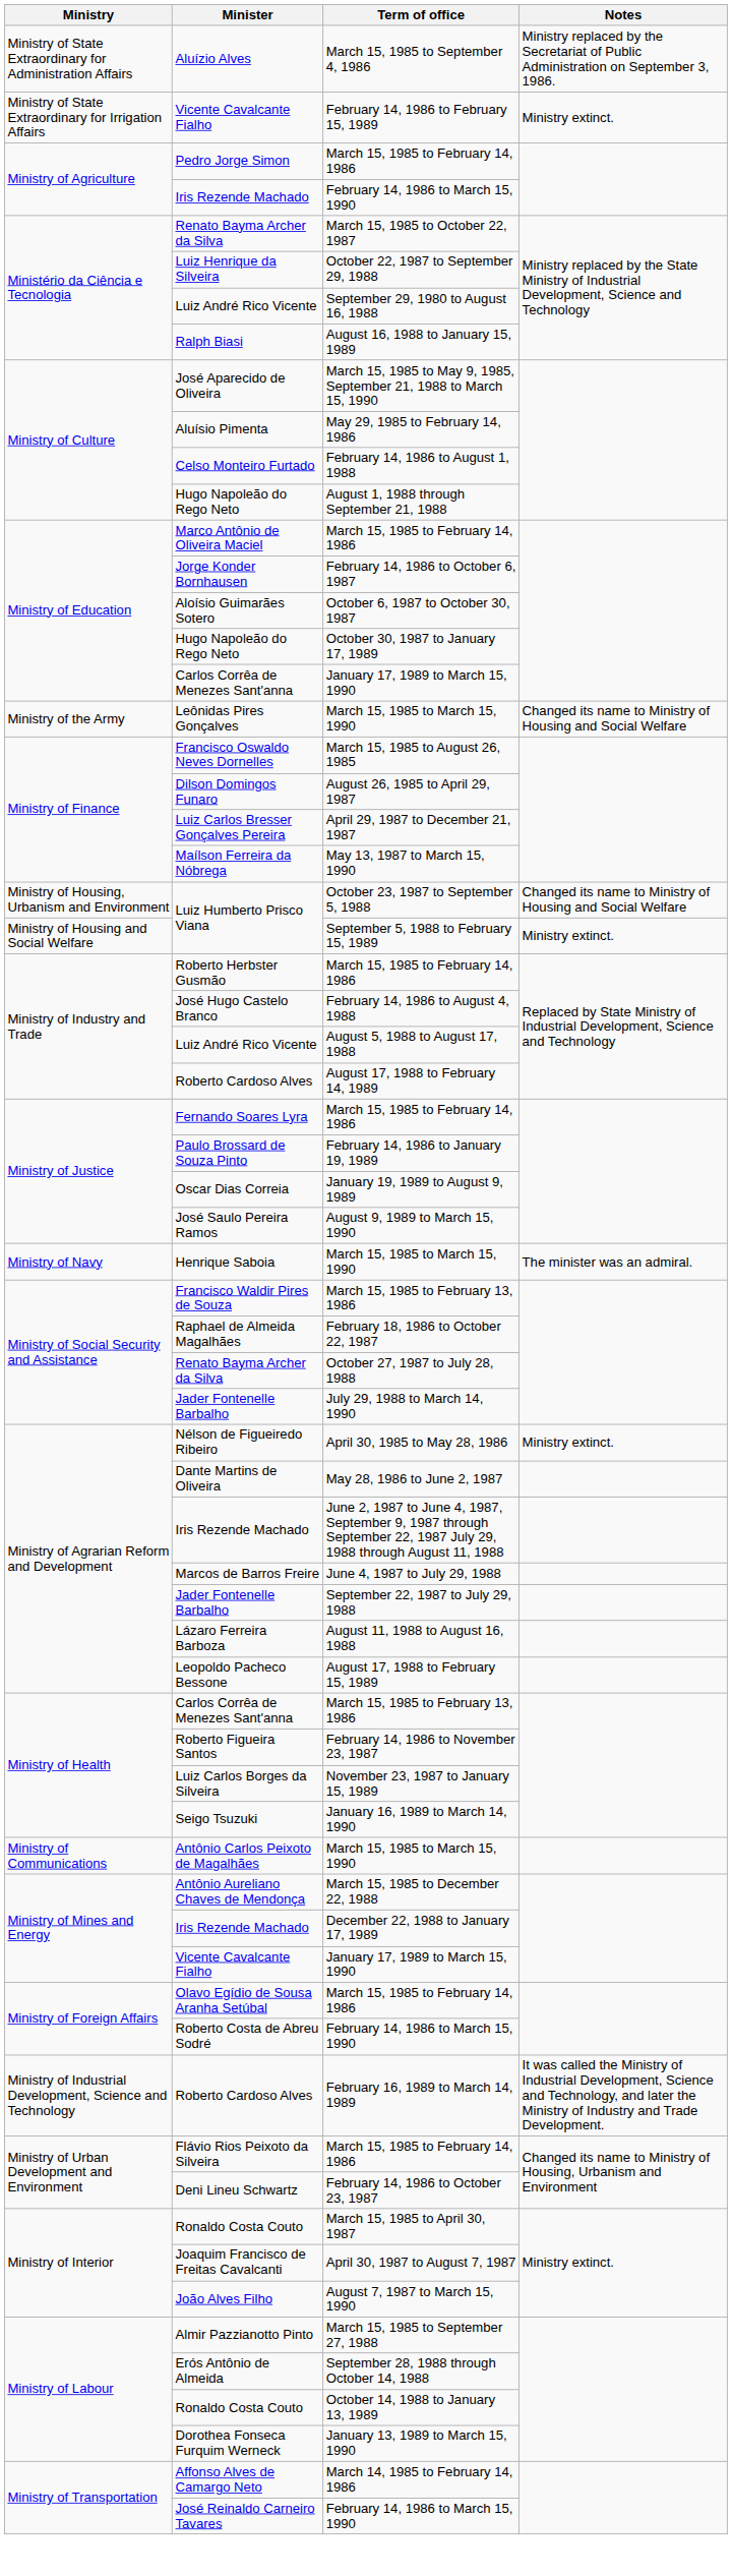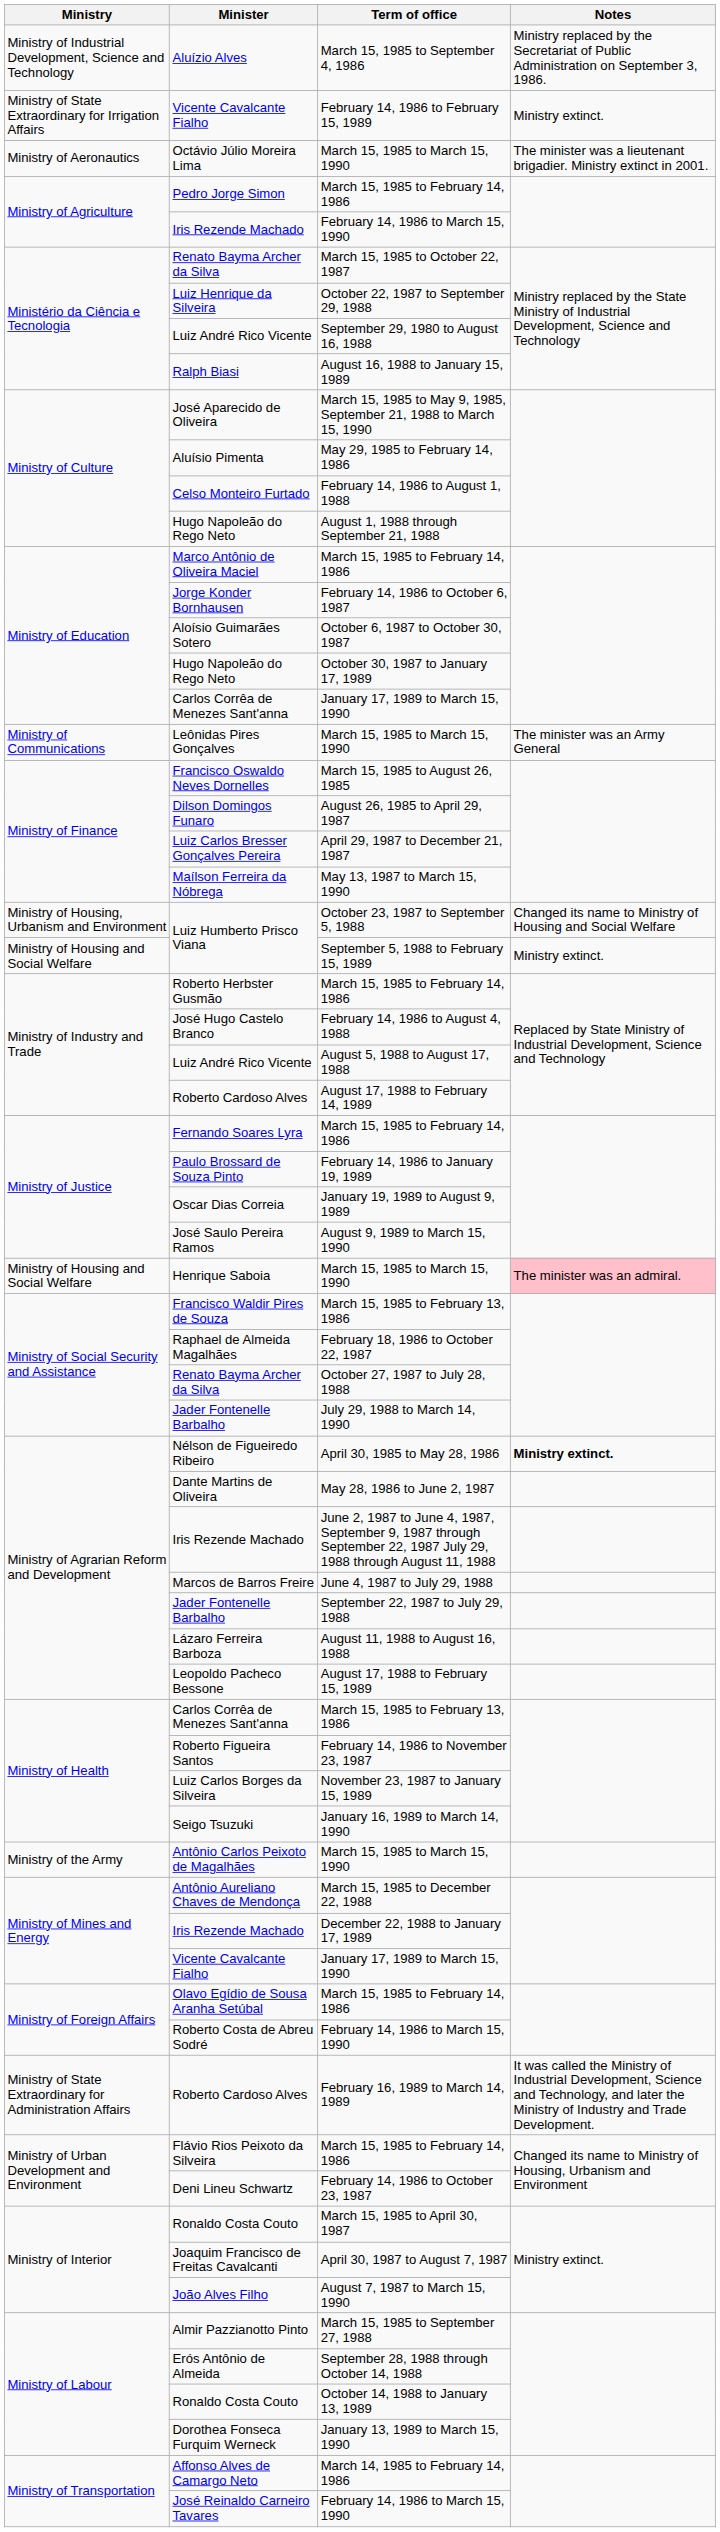 <table class="wikitable collapsible collapsed">
 <tr>
 <th style="width: 20em">Ministry</th>
 <th style="width: 20em">Minister</th>
 <th style="width: 30em">Term of office</th>
 <th style="width: 30em">Notes</th>
 </tr>
 <tr>
-<td>Ministry of State Extraordinary for Administration Affairs</td>
+<td>Ministry of Industrial Development, Science and Technology</td>
 <td><a href='#'>Aluízio Alves</a></td>
 <td>March 15, 1985 to September 4, 1986</td>
 <td>Ministry replaced by the Secretariat of Public Administration on September 3, 1986.</td>
 </tr>
 <tr>
 <td>Ministry of State Extraordinary for Irrigation Affairs</td>
 <td><a href='#'>Vicente Cavalcante Fialho</a></td>
 <td>February 14, 1986 to February 15, 1989</td>
 <td>Ministry extinct.</td>
+</tr>
+<tr>
+<td>Ministry of Aeronautics</td>
+<td>Octávio Júlio Moreira Lima</td>
+<td>March 15, 1985 to March 15, 1990</td>
+<td>The minister was a lieutenant brigadier. Ministry extinct in 2001.</td>
 </tr>
 <tr>
 <td rowspan="2"><a href='#'>Ministry of Agriculture</a></td>
 <td><a href='#'>Pedro Jorge Simon</a></td>
 <td>March 15, 1985 to February 14, 1986</td>
 <td rowspan="2"></td>
 </tr>
 <tr>
 <td><a href='#'>Iris Rezende Machado</a></td>
 <td>February 14, 1986 to March 15, 1990</td>
 </tr>
 <tr>
 <td rowspan="4"><a href='#'>Ministério da Ciência e Tecnologia</a></td>
 <td><a href='#'>Renato Bayma Archer da Silva</a></td>
 <td>March 15, 1985 to October 22, 1987</td>
 <td rowspan="4">Ministry replaced by the State Ministry of Industrial Development, Science and Technology</td>
 </tr>
 <tr>
 <td><a href='#'>Luiz Henrique da Silveira</a></td>
 <td>October 22, 1987 to September 29, 1988</td>
 </tr>
 <tr>
 <td>Luiz André Rico Vicente</td>
 <td>September 29, 1980 to August 16, 1988</td>
 </tr>
 <tr>
 <td><a href='#'>Ralph Biasi</a></td>
 <td>August 16, 1988 to January 15, 1989</td>
 </tr>
 <tr>
 <td rowspan="4"><a href='#'>Ministry of Culture</a></td>
 <td>José Aparecido de Oliveira</td>
 <td>March 15, 1985 to May 9, 1985,<br>September 21, 1988 to March 15, 1990</td>
 <td rowspan="4"></td>
 </tr>
 <tr>
 <td>Aluísio Pimenta</td>
 <td>May 29, 1985 to February 14, 1986</td>
 </tr>
 <tr>
 <td><a href='#'>Celso Monteiro Furtado</a></td>
 <td>February 14, 1986 to August 1, 1988</td>
 </tr>
 <tr>
 <td>Hugo Napoleão do Rego Neto</td>
 <td>August 1, 1988 through September 21, 1988</td>
 </tr>
 <tr>
 <td rowspan="5"><a href='#'>Ministry of Education</a></td>
 <td><a href='#'>Marco Antônio de Oliveira Maciel</a></td>
 <td>March 15, 1985 to February 14, 1986</td>
 <td rowspan="5"></td>
 </tr>
 <tr>
 <td><a href='#'>Jorge Konder Bornhausen</a></td>
 <td>February 14, 1986 to October 6, 1987</td>
 </tr>
 <tr>
 <td>Aloísio Guimarães Sotero</td>
 <td>October 6, 1987 to October 30, 1987</td>
 </tr>
 <tr>
 <td>Hugo Napoleão do Rego Neto</td>
 <td>October 30, 1987 to January 17, 1989</td>
 </tr>
 <tr>
 <td>Carlos Corrêa de Menezes Sant'anna</td>
 <td>January 17, 1989 to March 15, 1990</td>
 </tr>
 <tr>
-<td>Ministry of the Army</td>
+<td><a href='#'>Ministry of Communications</a></td>
 <td>Leônidas Pires Gonçalves</td>
 <td>March 15, 1985 to March 15, 1990</td>
-<td>Changed its name to Ministry of Housing and Social Welfare</td>
+<td>The minister was an Army General</td>
 </tr>
 <tr>
 <td rowspan="4"><a href='#'>Ministry of Finance</a></td>
 <td><a href='#'>Francisco Oswaldo Neves Dornelles</a></td>
 <td>March 15, 1985 to August 26, 1985</td>
 <td rowspan="4"></td>
 </tr>
 <tr>
 <td><a href='#'>Dilson Domingos Funaro</a></td>
 <td>August 26, 1985 to April 29, 1987</td>
 </tr>
 <tr>
 <td><a href='#'>Luiz Carlos Bresser Gonçalves Pereira</a></td>
 <td>April 29, 1987 to December 21, 1987</td>
 </tr>
 <tr>
 <td><a href='#'>Maílson Ferreira da Nóbrega</a></td>
 <td>May 13, 1987 to March 15, 1990</td>
 </tr>
 <tr>
 <td>Ministry of Housing, Urbanism and Environment</td>
 <td rowspan="2">Luiz Humberto Prisco Viana</td>
 <td>October 23, 1987 to September 5, 1988</td>
 <td>Changed its name to Ministry of Housing and Social Welfare</td>
 </tr>
 <tr>
 <td>Ministry of Housing and Social Welfare</td>
 <td>September 5, 1988 to February 15, 1989</td>
 <td>Ministry extinct.</td>
 </tr>
 <tr>
 <td rowspan="4">Ministry of Industry and Trade</td>
 <td>Roberto Herbster Gusmão</td>
 <td>March 15, 1985 to February 14, 1986</td>
 <td rowspan="4">Replaced by State Ministry of Industrial Development, Science and Technology</td>
 </tr>
 <tr>
 <td>José Hugo Castelo Branco</td>
 <td>February 14, 1986 to August 4, 1988</td>
 </tr>
 <tr>
 <td>Luiz André Rico Vicente</td>
 <td>August 5, 1988 to August 17, 1988</td>
 </tr>
 <tr>
 <td>Roberto Cardoso Alves</td>
 <td>August 17, 1988 to February 14, 1989</td>
 </tr>
 <tr>
 <td rowspan="4"><a href='#'>Ministry of Justice</a></td>
 <td><a href='#'>Fernando Soares Lyra</a></td>
 <td>March 15, 1985 to February 14, 1986</td>
 <td rowspan="4"></td>
 </tr>
 <tr>
 <td><a href='#'>Paulo Brossard de Souza Pinto</a></td>
 <td>February 14, 1986 to January 19, 1989</td>
 </tr>
 <tr>
 <td>Oscar Dias Correia</td>
 <td>January 19, 1989 to August 9, 1989</td>
 </tr>
 <tr>
 <td>José Saulo Pereira Ramos</td>
 <td>August 9, 1989 to March 15, 1990</td>
 </tr>
 <tr>
-<td><a href='#'>Ministry of Navy</a></td>
+<td>Ministry of Housing and Social Welfare</td>
 <td>Henrique Saboia</td>
 <td>March 15, 1985 to March 15, 1990</td>
-<td>The minister was an admiral.</td>
+<td style="background: pink;">The minister was an admiral.</td>
 </tr>
 <tr>
 <td rowspan="4"><a href='#'>Ministry of Social Security and Assistance</a></td>
 <td><a href='#'>Francisco Waldir Pires de Souza</a></td>
 <td>March 15, 1985 to February 13, 1986</td>
 <td rowspan="4"></td>
 </tr>
 <tr>
 <td>Raphael de Almeida Magalhães</td>
 <td>February 18, 1986 to October 22, 1987</td>
 </tr>
 <tr>
 <td><a href='#'>Renato Bayma Archer da Silva</a></td>
 <td>October 27, 1987 to July 28, 1988</td>
 </tr>
 <tr>
 <td><a href='#'>Jader Fontenelle Barbalho</a></td>
 <td>July 29, 1988 to March 14, 1990</td>
 </tr>
 <tr>
 <td rowspan="7">Ministry of Agrarian Reform and Development</td>
 <td>Nélson de Figueiredo Ribeiro</td>
 <td>April 30, 1985 to May 28, 1986</td>
-<td>Ministry extinct.</td>
+<td><strong>Ministry extinct.</strong></td>
 </tr>
 <tr>
 <td>Dante Martins de Oliveira</td>
 <td>May 28, 1986 to June 2, 1987</td>
 <td></td>
 </tr>
 <tr>
 <td>Iris Rezende Machado</td>
 <td>June 2, 1987 to June 4, 1987,<br>September 9, 1987 through September 22, 1987 July 29, 1988 through August 11, 1988</td>
 <td></td>
 </tr>
 <tr>
 <td>Marcos de Barros Freire</td>
 <td>June 4, 1987 to July 29, 1988</td>
 <td></td>
 </tr>
 <tr>
 <td><a href='#'>Jader Fontenelle Barbalho</a></td>
 <td>September 22, 1987 to July 29, 1988</td>
 <td></td>
 </tr>
 <tr>
 <td>Lázaro Ferreira Barboza</td>
 <td>August 11, 1988 to August 16, 1988</td>
 <td></td>
 </tr>
 <tr>
 <td>Leopoldo Pacheco Bessone</td>
 <td>August 17, 1988 to February 15, 1989</td>
 <td></td>
 </tr>
 <tr>
 <td rowspan="4"><a href='#'>Ministry of Health</a></td>
 <td>Carlos Corrêa de Menezes Sant'anna</td>
 <td>March 15, 1985 to February 13, 1986</td>
 <td rowspan="4"></td>
 </tr>
 <tr>
 <td>Roberto Figueira Santos</td>
 <td>February 14, 1986 to November 23, 1987</td>
 </tr>
 <tr>
 <td>Luiz Carlos Borges da Silveira</td>
 <td>November 23, 1987 to January 15, 1989</td>
 </tr>
 <tr>
 <td>Seigo Tsuzuki</td>
 <td>January 16, 1989 to March 14, 1990</td>
 </tr>
 <tr>
-<td><a href='#'>Ministry of Communications</a></td>
+<td>Ministry of the Army</td>
 <td><a href='#'>Antônio Carlos Peixoto de Magalhães</a></td>
 <td>March 15, 1985 to March 15, 1990</td>
 <td></td>
 </tr>
 <tr>
 <td rowspan="3"><a href='#'>Ministry of Mines and Energy</a></td>
 <td><a href='#'>Antônio Aureliano Chaves de Mendonça</a></td>
 <td>March 15, 1985 to December 22, 1988</td>
 <td rowspan="3"></td>
 </tr>
 <tr>
 <td><a href='#'>Iris Rezende Machado</a></td>
 <td>December 22, 1988 to January 17, 1989</td>
 </tr>
 <tr>
 <td><a href='#'>Vicente Cavalcante Fialho</a></td>
 <td>January 17, 1989 to March 15, 1990</td>
 </tr>
 <tr>
 <td rowspan="2"><a href='#'>Ministry of Foreign Affairs</a></td>
 <td><a href='#'>Olavo Egídio de Sousa Aranha Setúbal</a></td>
 <td>March 15, 1985 to February 14, 1986</td>
 <td rowspan="2"></td>
 </tr>
 <tr>
 <td>Roberto Costa de Abreu Sodré</td>
 <td>February 14, 1986 to March 15, 1990</td>
 </tr>
 <tr>
-<td>Ministry of Industrial Development, Science and Technology</td>
+<td>Ministry of State Extraordinary for Administration Affairs</td>
 <td>Roberto Cardoso Alves</td>
 <td>February 16, 1989 to March 14, 1989</td>
 <td>It was called the Ministry of Industrial Development, Science and Technology, and later the Ministry of Industry and Trade Development.</td>
 </tr>
 <tr>
 <td rowspan="2">Ministry of Urban Development and Environment</td>
 <td>Flávio Rios Peixoto da Silveira</td>
 <td>March 15, 1985 to February 14, 1986</td>
 <td rowspan="2">Changed its name to Ministry of Housing, Urbanism and Environment</td>
 </tr>
 <tr>
 <td>Deni Lineu Schwartz</td>
 <td>February 14, 1986 to October 23, 1987</td>
 </tr>
 <tr>
 <td rowspan="3">Ministry of Interior</td>
 <td>Ronaldo Costa Couto</td>
 <td>March 15, 1985 to April 30, 1987</td>
 <td rowspan="3">Ministry extinct.</td>
 </tr>
 <tr>
 <td>Joaquim Francisco de Freitas Cavalcanti</td>
 <td>April 30, 1987 to August 7, 1987</td>
 </tr>
 <tr>
 <td><a href='#'>João Alves Filho</a></td>
 <td>August 7, 1987 to March 15, 1990</td>
 </tr>
 <tr>
 <td rowspan="4"><a href='#'>Ministry of Labour</a></td>
 <td>Almir Pazzianotto Pinto</td>
 <td>March 15, 1985 to September 27, 1988</td>
 <td rowspan="4"></td>
 </tr>
 <tr>
 <td>Erós Antônio de Almeida</td>
 <td>September 28, 1988 through October 14, 1988</td>
 </tr>
 <tr>
 <td>Ronaldo Costa Couto</td>
 <td>October 14, 1988 to January 13, 1989</td>
 </tr>
 <tr>
 <td>Dorothea Fonseca Furquim Werneck</td>
 <td>January 13, 1989 to March 15, 1990</td>
 </tr>
 <tr>
 <td rowspan="2"><a href='#'>Ministry of Transportation</a></td>
 <td><a href='#'>Affonso Alves de Camargo Neto</a></td>
 <td>March 14, 1985 to February 14, 1986</td>
 <td rowspan="2"></td>
 </tr>
 <tr>
 <td><a href='#'>José Reinaldo Carneiro Tavares</a></td>
 <td>February 14, 1986 to March 15, 1990</td>
 </tr>
 </table>
